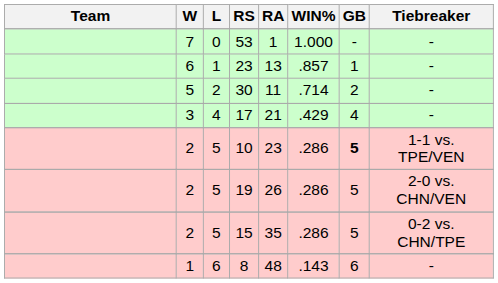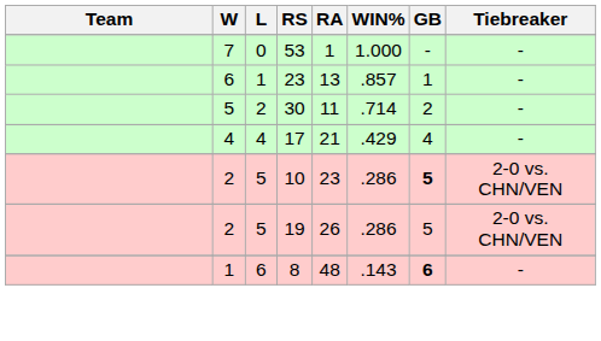 <table class=wikitable style=text-align:center>
 <tr>
 <th width=170>Team</th>
 <th width=20>W</th>
 <th width=20>L</th>
 <th width=20>RS</th>
 <th width=20>RA</th>
 <th width=20>WIN%</th>
 <th width=20>GB</th>
 <th width=120>Tiebreaker</th>
 </tr>
 <tr>
 </tr>
 <tr bgcolor="ccffcc">
 <td align=left></td>
 <td>7</td>
 <td>0</td>
 <td>53</td>
 <td>1</td>
 <td>1.000</td>
 <td>-</td>
 <td>-</td>
 </tr>
 <tr bgcolor="ccffcc">
 <td align=left></td>
 <td>6</td>
 <td>1</td>
 <td>23</td>
 <td>13</td>
 <td>.857</td>
 <td>1</td>
 <td>-</td>
 </tr>
 <tr bgcolor="ccffcc">
 <td align=left></td>
 <td>5</td>
 <td>2</td>
 <td>30</td>
 <td>11</td>
 <td>.714</td>
 <td>2</td>
 <td>-</td>
 </tr>
 <tr>
 </tr>
 <tr bgcolor="ccffcc">
 <td align=left></td>
-<td>3</td>
+<td>4</td>
 <td>4</td>
 <td>17</td>
 <td>21</td>
 <td>.429</td>
 <td>4</td>
 <td>-</td>
 </tr>
 <tr>
 </tr>
 <tr bgcolor="#ffcccc">
 <td align=left><strong></strong></td>
 <td>2</td>
 <td>5</td>
 <td>10</td>
 <td>23</td>
 <td>.286</td>
 <td><strong>5</strong></td>
-<td>1-1 vs. TPE/VEN</td>
+<td>2-0 vs. CHN/VEN</td>
 </tr>
 <tr>
 </tr>
 <tr bgcolor="#ffcccc">
 <td align=left></td>
 <td>2</td>
 <td>5</td>
 <td>19</td>
 <td>26</td>
 <td>.286</td>
 <td>5</td>
 <td>2-0 vs. CHN/VEN</td>
 </tr>
 <tr>
 </tr>
-<tr bgcolor="#ffcccc">
-<td align=left></td>
-<td>2</td>
-<td>5</td>
-<td>15</td>
-<td>35</td>
-<td>.286</td>
-<td>5</td>
-<td>0-2 vs. CHN/TPE</td>
-</tr>
 <tr>
 </tr>
 <tr bgcolor="#ffcccc">
 <td align=left></td>
 <td>1</td>
 <td>6</td>
 <td>8</td>
 <td>48</td>
 <td>.143</td>
-<td>6</td>
+<td><strong>6</strong></td>
 <td>-</td>
 </tr>
 </table>
